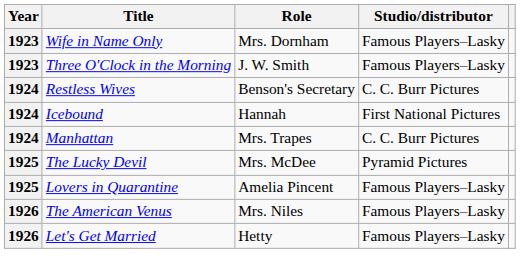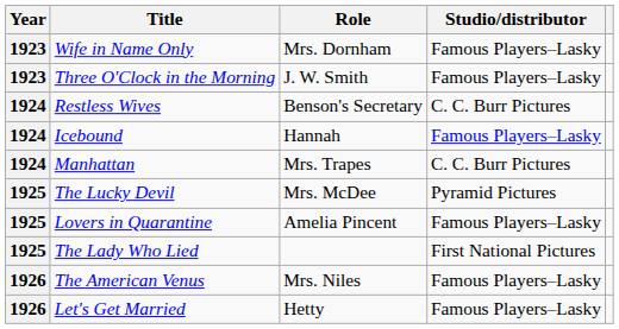 <table class="wikitable sortable plainrowheaders">
 <tr>
 <th scope="col">Year</th>
 <th scope="col">Title</th>
 <th scope="col" class="unsortable">Role</th>
 <th scope="col">Studio/distributor</th>
 <th scope="col" class="unsortable"></th>
 </tr>
 <tr>
 <th scope="row">1923</th>
 <td><em><a href='#'>Wife in Name Only</a></em></td>
 <td>Mrs. Dornham</td>
 <td>Famous Players–Lasky</td>
 <td align="center"></td>
 </tr>
 <tr>
 <th scope="row">1923</th>
 <td><em><a href='#'>Three O'Clock in the Morning</a></em></td>
 <td>J. W. Smith</td>
 <td>Famous Players–Lasky</td>
 <td align="center"></td>
 </tr>
 <tr>
 <th scope="row">1924</th>
 <td><em><a href='#'>Restless Wives</a></em></td>
 <td>Benson's Secretary</td>
 <td>C. C. Burr Pictures</td>
 <td align="center"></td>
 </tr>
 <tr>
 <th scope="row">1924</th>
 <td><em><a href='#'>Icebound</a></em></td>
 <td>Hannah</td>
-<td>First National Pictures</td>
+<td><a href='#'>Famous Players–Lasky</a></td>
 <td align="center"></td>
 </tr>
 <tr>
 <th scope="row">1924</th>
 <td><em><a href='#'>Manhattan</a></em></td>
 <td>Mrs. Trapes</td>
 <td>C. C. Burr Pictures</td>
 <td align="center"></td>
 </tr>
 <tr>
 <th scope="row">1925</th>
 <td><em><a href='#'>The Lucky Devil</a></em></td>
 <td>Mrs. McDee</td>
 <td>Pyramid Pictures</td>
 <td align="center"></td>
 </tr>
 <tr>
 <th scope="row">1925</th>
 <td><em><a href='#'>Lovers in Quarantine</a></em></td>
 <td>Amelia Pincent</td>
 <td>Famous Players–Lasky</td>
 <td align="center"></td>
 </tr>
 <tr>
+<th scope="row">1925</th>
+<td><em><a href='#'>The Lady Who Lied</a></em></td>
+<td></td>
+<td>First National Pictures</td>
+<td align="center"></td>
+</tr>
+<tr>
 <th scope="row">1926</th>
 <td><em><a href='#'>The American Venus</a></em></td>
 <td>Mrs. Niles</td>
 <td>Famous Players–Lasky</td>
 <td align="center"></td>
 </tr>
 <tr>
 <th scope="row">1926</th>
 <td><em><a href='#'>Let's Get Married</a></em></td>
 <td>Hetty</td>
 <td>Famous Players–Lasky</td>
 <td align="center"></td>
 </tr>
 </table>
